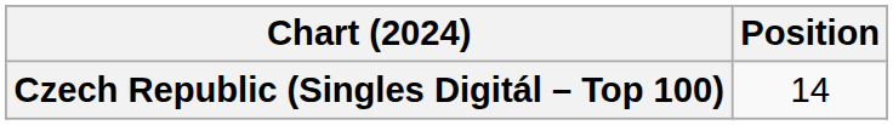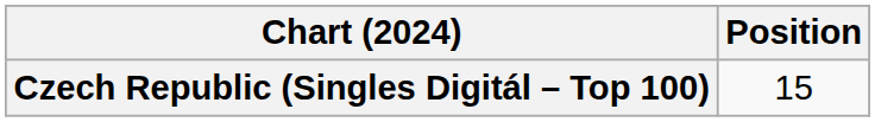 <table class="wikitable plainrowheaders" style="text-align:center">
 <tr>
 <th scope="col">Chart (2024)</th>
 <th scope="col">Position</th>
 </tr>
 <tr>
 <th scope="row">Czech Republic (Singles Digitál – Top 100)</th>
-<td>14</td>
+<td>15</td>
 </tr>
 </table>
